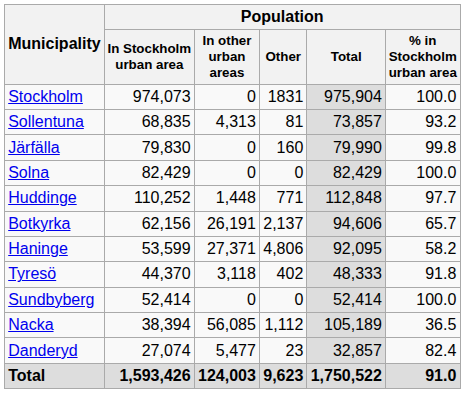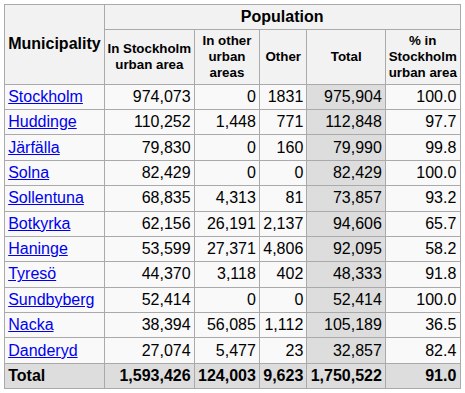 <table class="wikitable">
 <tr>
 <th rowspan="2">Municipality</th>
 <th colspan="5">Population</th>
 </tr>
 <tr style="font-size: smaller; line-height: 1.2;">
 <th>In Stockholm<br>urban area</th>
 <th>In other<br>urban<br>areas</th>
 <th>Other</th>
 <th>Total</th>
 <th>% in<br>Stockholm<br>urban area</th>
 </tr>
 <tr align=right>
 <td align=left><a href='#'>Stockholm</a></td>
 <td>974,073</td>
 <td>0</td>
 <td>1831</td>
 <td bgcolor=#dddddd>975,904</td>
 <td>100.0</td>
 </tr>
 <tr align=right>
-<td align=left><a href='#'>Sollentuna</a></td>
-<td>68,835</td>
-<td>4,313</td>
-<td>81</td>
-<td bgcolor=#dddddd>73,857</td>
-<td>93.2</td>
+<td align=left><a href='#'>Huddinge</a></td>
+<td>110,252</td>
+<td>1,448</td>
+<td>771</td>
+<td bgcolor=#dddddd>112,848</td>
+<td>97.7</td>
 </tr>
 <tr align=right>
 <td align=left><a href='#'>Järfälla</a></td>
 <td>79,830</td>
 <td>0</td>
 <td>160</td>
 <td bgcolor=#dddddd>79,990</td>
 <td>99.8</td>
 </tr>
 <tr align=right>
 <td align=left><a href='#'>Solna</a></td>
 <td>82,429</td>
 <td>0</td>
 <td>0</td>
 <td bgcolor=#dddddd>82,429</td>
 <td>100.0</td>
 </tr>
 <tr align=right>
-<td align=left><a href='#'>Huddinge</a></td>
-<td>110,252</td>
-<td>1,448</td>
-<td>771</td>
-<td bgcolor=#dddddd>112,848</td>
-<td>97.7</td>
+<td align=left><a href='#'>Sollentuna</a></td>
+<td>68,835</td>
+<td>4,313</td>
+<td>81</td>
+<td bgcolor=#dddddd>73,857</td>
+<td>93.2</td>
 </tr>
 <tr align=right>
 <td align=left><a href='#'>Botkyrka</a></td>
 <td>62,156</td>
 <td>26,191</td>
 <td>2,137</td>
 <td bgcolor=#dddddd>94,606</td>
 <td>65.7</td>
 </tr>
 <tr align=right>
 <td align=left><a href='#'>Haninge</a></td>
 <td>53,599</td>
 <td>27,371</td>
 <td>4,806</td>
 <td bgcolor=#dddddd>92,095</td>
 <td>58.2</td>
 </tr>
 <tr align=right>
 <td align=left><a href='#'>Tyresö</a></td>
 <td>44,370</td>
 <td>3,118</td>
 <td>402</td>
 <td bgcolor=#dddddd>48,333</td>
 <td>91.8</td>
 </tr>
 <tr align=right>
 <td align=left><a href='#'>Sundbyberg</a></td>
 <td>52,414</td>
 <td>0</td>
 <td>0</td>
 <td bgcolor=#dddddd>52,414</td>
 <td>100.0</td>
 </tr>
 <tr align=right>
 <td align=left><a href='#'>Nacka</a></td>
 <td>38,394</td>
 <td>56,085</td>
 <td>1,112</td>
 <td bgcolor=#dddddd>105,189</td>
 <td>36.5</td>
 </tr>
 <tr align=right>
 <td align=left><a href='#'>Danderyd</a></td>
 <td>27,074</td>
 <td>5,477</td>
 <td>23</td>
 <td bgcolor=#dddddd>32,857</td>
 <td>82.4</td>
 </tr>
 <tr align=right bgcolor=#dddddd>
 <td align=left><strong>Total</strong></td>
 <td><strong>1,593,426</strong></td>
 <td><strong>124,003</strong></td>
 <td><strong>9,623</strong></td>
 <td><strong>1,750,522</strong></td>
 <td><strong>91.0</strong></td>
 </tr>
 </table>
